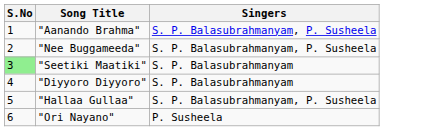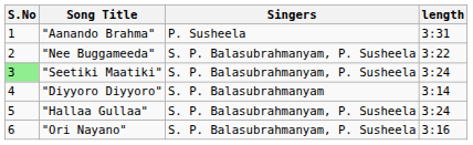 <table class="wikitable">
 <tr>
 <th>S.No</th>
 <th>Song Title</th>
 <th>Singers</th>
+<th>length</th>
 </tr>
 <tr>
 <td>1</td>
 <td>"Aanando Brahma"</td>
-<td><a href='#'>S. P. Balasubrahmanyam</a>, <a href='#'>P. Susheela</a></td>
+<td>P. Susheela</td>
+<td>3:31</td>
 </tr>
 <tr>
 <td>2</td>
 <td>"Nee Buggameeda"</td>
 <td>S. P. Balasubrahmanyam, P. Susheela</td>
+<td>3:22</td>
 </tr>
 <tr>
 <td style="background: lightgreen;">3</td>
 <td>"Seetiki Maatiki"</td>
-<td>S. P. Balasubrahmanyam</td>
+<td>S. P. Balasubrahmanyam, P. Susheela</td>
+<td>3:24</td>
 </tr>
 <tr>
 <td>4</td>
 <td>"Diyyoro Diyyoro"</td>
 <td>S. P. Balasubrahmanyam</td>
+<td>3:14</td>
 </tr>
 <tr>
 <td>5</td>
 <td>"Hallaa Gullaa"</td>
 <td>S. P. Balasubrahmanyam, P. Susheela</td>
+<td>3:24</td>
 </tr>
 <tr>
 <td>6</td>
 <td>"Ori Nayano"</td>
-<td>P. Susheela</td>
+<td>S. P. Balasubrahmanyam, P. Susheela</td>
+<td>3:16</td>
 </tr>
 </table>
